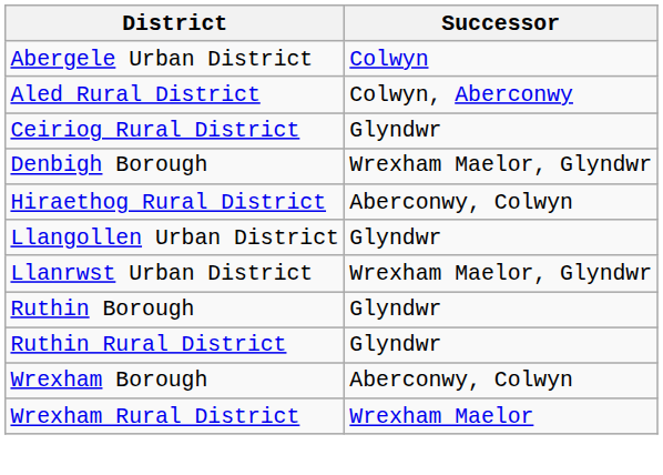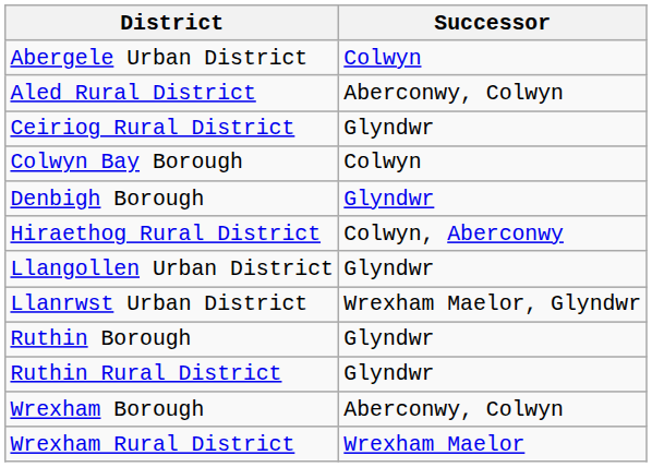 <table class="wikitable">
 <tr>
 <th>District</th>
 <th>Successor</th>
 </tr>
 <tr>
 <td><a href='#'>Abergele</a> Urban District</td>
 <td><a href='#'>Colwyn</a></td>
 </tr>
 <tr>
 <td><a href='#'>Aled Rural District</a></td>
-<td>Colwyn, <a href='#'>Aberconwy</a></td>
+<td>Aberconwy, Colwyn</td>
 </tr>
 <tr>
 <td><a href='#'>Ceiriog Rural District</a></td>
 <td>Glyndwr</td>
 </tr>
 <tr>
+<td><a href='#'>Colwyn Bay</a> Borough</td>
+<td>Colwyn</td>
+</tr>
+<tr>
 <td><a href='#'>Denbigh</a> Borough</td>
-<td>Wrexham Maelor, Glyndwr</td>
+<td><a href='#'>Glyndwr</a></td>
 </tr>
 <tr>
 <td><a href='#'>Hiraethog Rural District</a></td>
-<td>Aberconwy, Colwyn</td>
+<td>Colwyn, <a href='#'>Aberconwy</a></td>
 </tr>
 <tr>
 <td><a href='#'>Llangollen</a> Urban District</td>
 <td>Glyndwr</td>
 </tr>
 <tr>
 <td><a href='#'>Llanrwst</a> Urban District</td>
 <td>Wrexham Maelor, Glyndwr</td>
 </tr>
 <tr>
 <td><a href='#'>Ruthin</a> Borough</td>
 <td>Glyndwr</td>
 </tr>
 <tr>
 <td><a href='#'>Ruthin Rural District</a></td>
 <td>Glyndwr</td>
 </tr>
 <tr>
 <td><a href='#'>Wrexham</a> Borough</td>
 <td>Aberconwy, Colwyn</td>
 </tr>
 <tr>
 <td><a href='#'>Wrexham Rural District</a></td>
 <td><a href='#'>Wrexham Maelor</a></td>
 </tr>
 </table>
